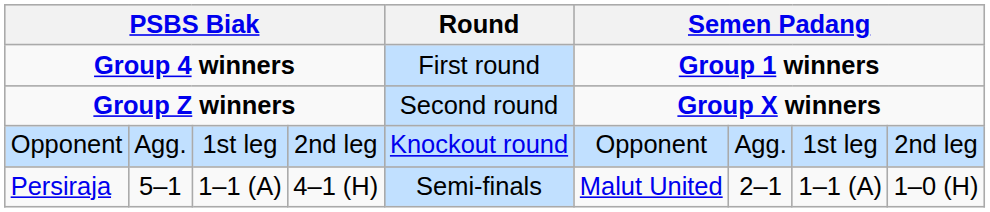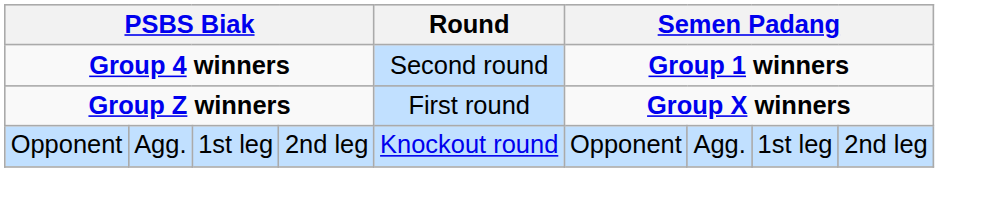 <table class="wikitable" style="text-align:center">
 <tr>
 <th colspan=4><a href='#'>PSBS Biak</a></th>
 <th>Round</th>
 <th colspan=4><a href='#'>Semen Padang</a></th>
 </tr>
 <tr>
 <td colspan=4 valign=top><strong><a href='#'>Group 4</a> winners</strong><br></td>
-<td style="background:#c1e0ff">First round</td>
+<td style="background:#c1e0ff">Second round</td>
 <td colspan=4 valign=top><strong><a href='#'>Group 1</a> winners</strong><br></td>
 </tr>
 <tr>
 <td colspan=4 valign=top><strong><a href='#'>Group Z</a> winners</strong><br></td>
-<td style="background:#c1e0ff">Second round</td>
+<td style="background:#c1e0ff">First round</td>
 <td colspan=4 valign=top><strong><a href='#'>Group X</a> winners</strong><br></td>
 </tr>
 <tr style="background:#c1e0ff">
 <td>Opponent</td>
 <td>Agg.</td>
 <td>1st leg</td>
 <td>2nd leg</td>
 <td><a href='#'>Knockout round</a></td>
 <td>Opponent</td>
 <td>Agg.</td>
 <td>1st leg</td>
 <td>2nd leg</td>
 </tr>
-<tr>
-<td align=left><a href='#'>Persiraja</a></td>
-<td>5–1</td>
-<td>1–1 (A)</td>
-<td>4–1 (H)</td>
-<td style="background:#c1e0ff">Semi-finals</td>
-<td align=left><a href='#'>Malut United</a></td>
-<td>2–1</td>
-<td>1–1 (A)</td>
-<td>1–0 (H)</td>
-</tr>
 </table>
